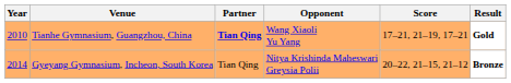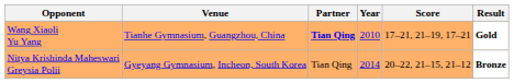 <table class="sortable wikitable" style="font-size: 90%;">
 <tr>
-<th>Year</th>
+<th>Opponent</th>
 <th>Venue</th>
 <th>Partner</th>
-<th>Opponent</th>
+<th>Year</th>
 <th>Score</th>
 <th>Result</th>
 </tr>
 <tr style="background:#FFB069">
-<td align="center"><a href='#'>2010</a></td>
+<td align="left"> <a href='#'>Wang Xiaoli</a> <br>  <a href='#'>Yu Yang</a></td>
 <td align="left"><a href='#'>Tianhe Gymnasium</a>, <a href='#'>Guangzhou, China</a></td>
 <td align="left"><strong> <a href='#'>Tian Qing</a></strong></td>
-<td align="left"> <a href='#'>Wang Xiaoli</a> <br>  <a href='#'>Yu Yang</a></td>
+<td align="center"><a href='#'>2010</a></td>
 <td align="left">17–21, 21–19, 17–21</td>
 <td style="text-align:left; background:white"> <strong>Gold</strong></td>
 </tr>
 <tr style="background:#FFB069">
-<td align="center"><a href='#'>2014</a></td>
+<td align="left"> <a href='#'>Nitya Krishinda Maheswari</a> <br>  <a href='#'>Greysia Polii</a></td>
 <td align="left"><a href='#'>Gyeyang Gymnasium</a>, <a href='#'>Incheon, South Korea</a></td>
 <td align="left"> Tian Qing</td>
-<td align="left"> <a href='#'>Nitya Krishinda Maheswari</a> <br>  <a href='#'>Greysia Polii</a></td>
+<td align="center"><a href='#'>2014</a></td>
 <td align="left">20–22, 21–15, 21–12</td>
 <td style="text-align:left; background:white"> <strong>Bronze</strong></td>
 </tr>
 </table>
